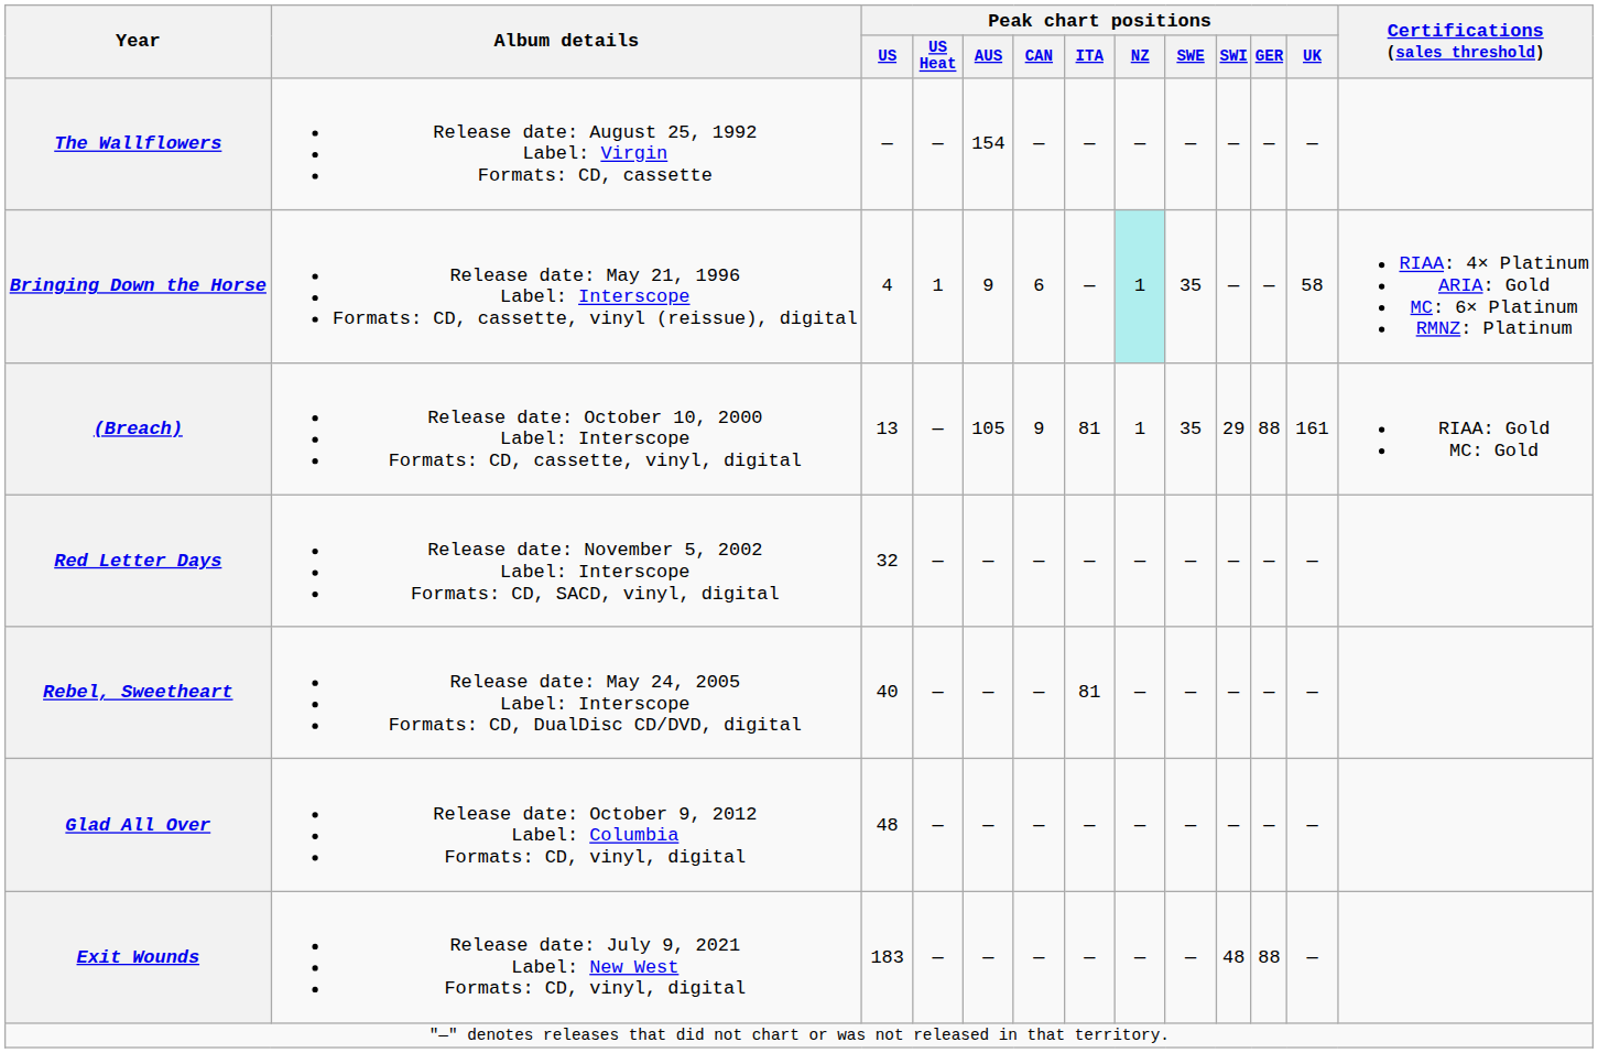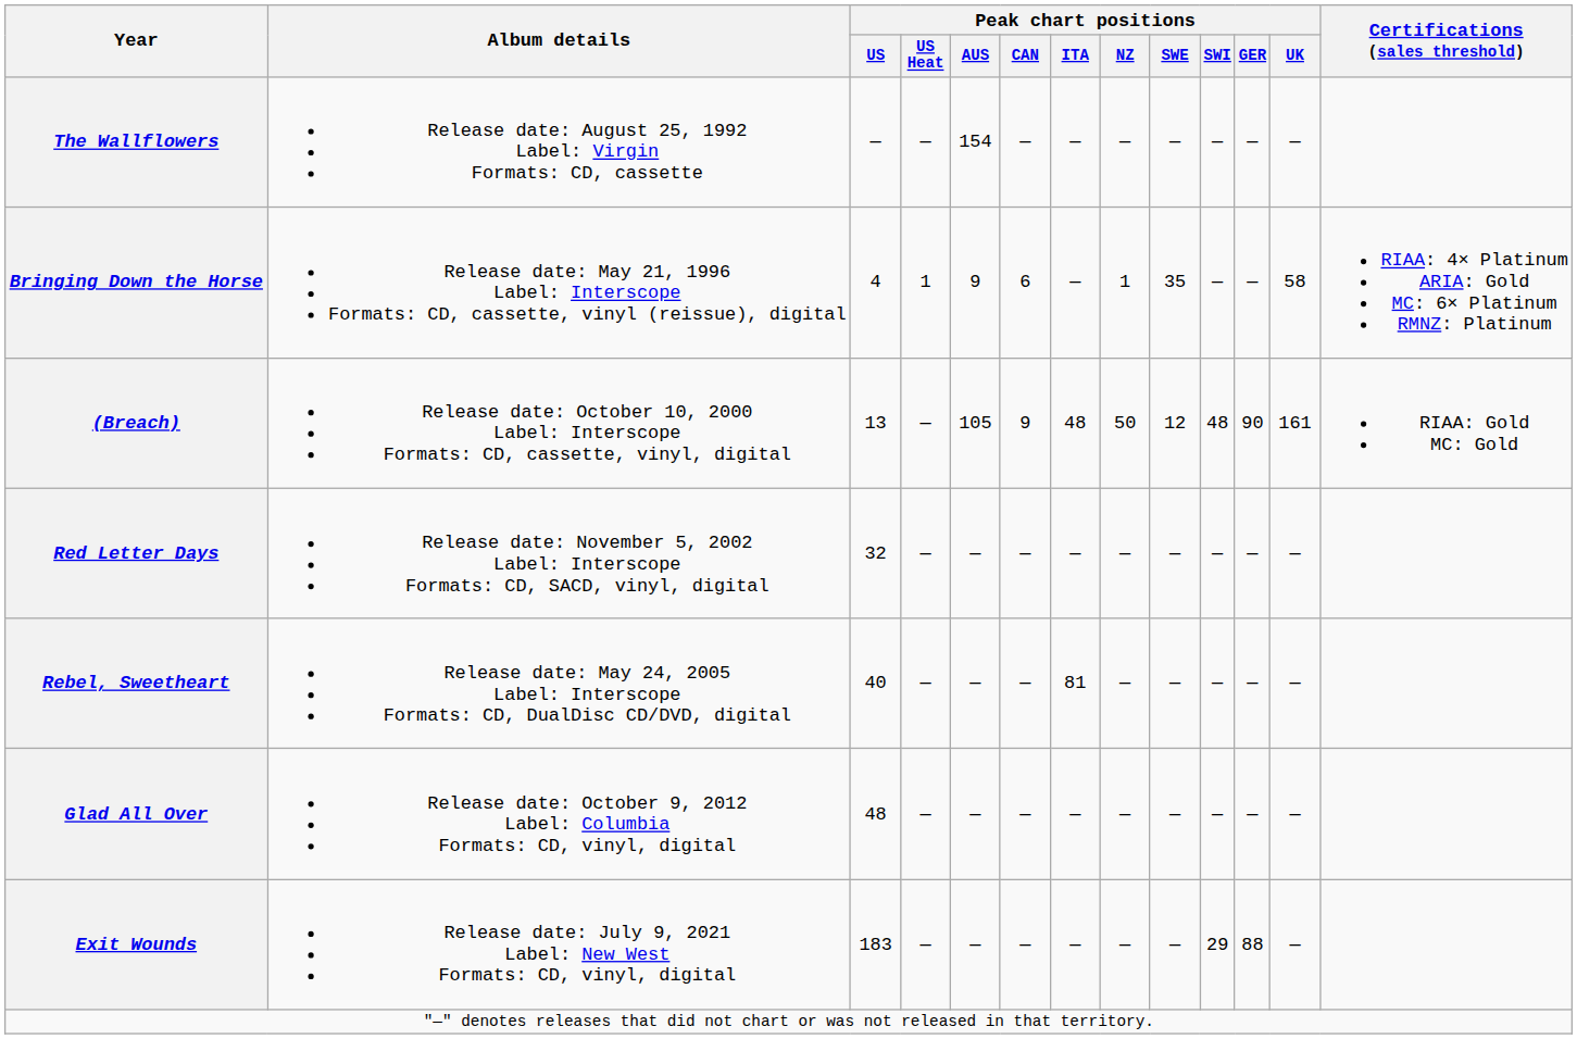 <table class="wikitable plainrowheaders" style="text-align:center;">
 <tr>
 <th rowspan="2">Year</th>
 <th rowspan="2">Album details</th>
 <th colspan="10">Peak chart positions</th>
 <th rowspan="2"><a href='#'>Certifications</a><br><small>(<a href='#'>sales threshold</a>)</small></th>
 </tr>
 <tr style="font-size:smaller;">
 <th style="width:30px;"><a href='#'>US</a><br></th>
 <th style="width:30px;"><a href='#'>US Heat</a><br></th>
 <th style="width:30px;"><a href='#'>AUS</a><br></th>
 <th style="width:30px;"><a href='#'>CAN</a><br></th>
 <th style="width:30px;"><a href='#'>ITA</a><br></th>
 <th style="width:30px;"><a href='#'>NZ</a><br></th>
 <th style="width:30px;"><a href='#'>SWE</a><br></th>
 <th><a href='#'>SWI</a><br></th>
 <th><a href='#'>GER</a><br></th>
 <th style="width:30px;"><a href='#'>UK</a><br></th>
 </tr>
 <tr>
 <th scope="row"><em><a href='#'>The Wallflowers</a></em></th>
 <td><br><ul><li>Release date: August 25, 1992</li><li>Label: <a href='#'>Virgin</a></li><li>Formats: CD, cassette</li></ul></td>
 <td>—</td>
 <td>—</td>
 <td>154</td>
 <td>—</td>
 <td>—</td>
 <td>—</td>
 <td>—</td>
 <td>—</td>
 <td>—</td>
 <td>—</td>
 <td></td>
 </tr>
 <tr>
 <th scope="row"><em><a href='#'>Bringing Down the Horse</a></em></th>
 <td><br><ul><li>Release date: May 21, 1996</li><li>Label: <a href='#'>Interscope</a></li><li>Formats: CD, cassette, vinyl (reissue), digital</li></ul></td>
 <td>4</td>
 <td>1</td>
 <td>9</td>
 <td>6</td>
 <td>—</td>
-<td style="background: paleturquoise;">1</td>
+<td>1</td>
 <td>35</td>
 <td>—</td>
 <td>—</td>
 <td>58</td>
 <td><br><ul><li><a href='#'>RIAA</a>: 4× Platinum</li><li><a href='#'>ARIA</a>: Gold</li><li><a href='#'>MC</a>: 6× Platinum</li><li><a href='#'>RMNZ</a>: Platinum</li></ul></td>
 </tr>
 <tr>
 <th scope="row"><em><a href='#'>(Breach)</a></em></th>
 <td><br><ul><li>Release date: October 10, 2000</li><li>Label: Interscope</li><li>Formats: CD, cassette, vinyl, digital</li></ul></td>
 <td>13</td>
 <td>—</td>
 <td>105</td>
 <td>9</td>
-<td>81</td>
-<td>1</td>
-<td>35</td>
-<td>29</td>
-<td>88</td>
+<td>48</td>
+<td>50</td>
+<td>12</td>
+<td>48</td>
+<td>90</td>
 <td>161</td>
 <td><br><ul><li>RIAA: Gold</li><li>MC: Gold</li></ul></td>
 </tr>
 <tr>
 <th scope="row"><em><a href='#'>Red Letter Days</a></em></th>
 <td><br><ul><li>Release date: November 5, 2002</li><li>Label: Interscope</li><li>Formats: CD, SACD, vinyl, digital</li></ul></td>
 <td>32</td>
 <td>—</td>
 <td>—</td>
 <td>—</td>
 <td>—</td>
 <td>—</td>
 <td>—</td>
 <td>—</td>
 <td>—</td>
 <td>—</td>
 <td></td>
 </tr>
 <tr>
 <th scope="row"><em><a href='#'>Rebel, Sweetheart</a></em></th>
 <td><br><ul><li>Release date: May 24, 2005</li><li>Label: Interscope</li><li>Formats: CD, DualDisc CD/DVD, digital</li></ul></td>
 <td>40</td>
 <td>—</td>
 <td>—</td>
 <td>—</td>
 <td>81</td>
 <td>—</td>
 <td>—</td>
 <td>—</td>
 <td>—</td>
 <td>—</td>
 <td></td>
 </tr>
 <tr>
 <th scope="row"><em><a href='#'>Glad All Over</a></em></th>
 <td><br><ul><li>Release date: October 9, 2012</li><li>Label: <a href='#'>Columbia</a></li><li>Formats: CD, vinyl, digital</li></ul></td>
 <td>48</td>
 <td>—</td>
 <td>—</td>
 <td>—</td>
 <td>—</td>
 <td>—</td>
 <td>—</td>
 <td>—</td>
 <td>—</td>
 <td>—</td>
 <td></td>
 </tr>
 <tr>
 <th scope="row"><em><a href='#'>Exit Wounds</a></em></th>
 <td><br><ul><li>Release date: July 9, 2021</li><li>Label: <a href='#'>New West</a></li><li>Formats: CD, vinyl, digital</li></ul></td>
 <td>183</td>
 <td>—</td>
 <td>—</td>
 <td>—</td>
 <td>—</td>
 <td>—</td>
 <td>—</td>
-<td>48</td>
+<td>29</td>
 <td>88</td>
 <td>—</td>
 <td></td>
 </tr>
 <tr>
 <td colspan="14" style="font-size:85%">"—" denotes releases that did not chart or was not released in that territory.</td>
 </tr>
 </table>
